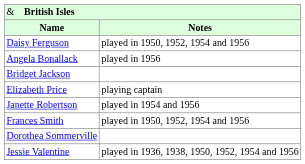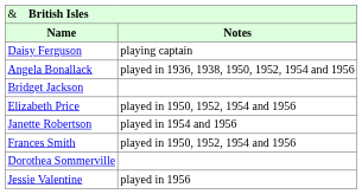 <table border="1" cellpadding="3" style="border-collapse: collapse;">
 <tr style="background:#ddffdd;">
 <td colspan=5> &    <strong>British Isles</strong></td>
 </tr>
 <tr style="background:#ddffdd;">
 <th>Name</th>
 <th>Notes</th>
 </tr>
 <tr>
 <td> <a href='#'>Daisy Ferguson</a></td>
-<td>played in 1950, 1952, 1954 and 1956</td>
+<td>playing captain</td>
 </tr>
 <tr>
 <td> <a href='#'>Angela Bonallack</a></td>
-<td>played in 1956</td>
+<td>played in 1936, 1938, 1950, 1952, 1954 and 1956</td>
 </tr>
 <tr>
 <td> <a href='#'>Bridget Jackson</a></td>
 <td></td>
 </tr>
 <tr>
 <td> <a href='#'>Elizabeth Price</a></td>
-<td>playing captain</td>
+<td>played in 1950, 1952, 1954 and 1956</td>
 </tr>
 <tr>
 <td> <a href='#'>Janette Robertson</a></td>
 <td>played in 1954 and 1956</td>
 </tr>
 <tr>
 <td> <a href='#'>Frances Smith</a></td>
 <td>played in 1950, 1952, 1954 and 1956</td>
 </tr>
 <tr>
 <td> <a href='#'>Dorothea Sommerville</a></td>
 <td></td>
 </tr>
 <tr>
 <td> <a href='#'>Jessie Valentine</a></td>
-<td>played in 1936, 1938, 1950, 1952, 1954 and 1956</td>
+<td>played in 1956</td>
 </tr>
 </table>
